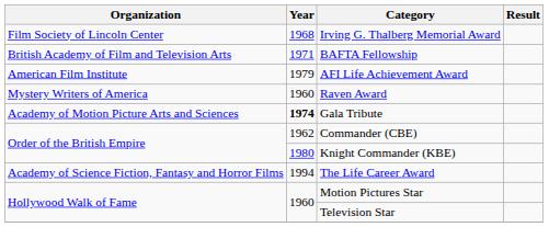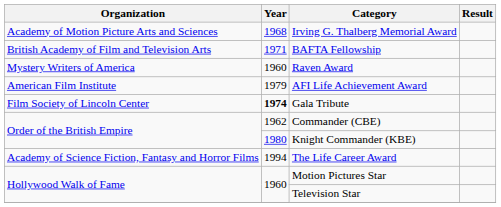 <table class="wikitable unsortable">
 <tr align="center">
 <th>Organization</th>
 <th>Year</th>
 <th>Category</th>
 <th>Result</th>
 </tr>
 <tr>
-<td><a href='#'>Film Society of Lincoln Center</a></td>
+<td><a href='#'>Academy of Motion Picture Arts and Sciences</a></td>
 <td><a href='#'>1968</a></td>
 <td><a href='#'>Irving G. Thalberg Memorial Award</a></td>
 <td></td>
 </tr>
 <tr>
 <td><a href='#'>British Academy of Film and Television Arts</a></td>
 <td><a href='#'>1971</a></td>
 <td><a href='#'>BAFTA Fellowship</a></td>
 <td></td>
 </tr>
 <tr>
+<td><a href='#'>Mystery Writers of America</a></td>
+<td>1960</td>
+<td><a href='#'>Raven Award</a></td>
+<td></td>
+</tr>
+<tr>
 <td><a href='#'>American Film Institute</a></td>
 <td>1979</td>
 <td><a href='#'>AFI Life Achievement Award</a></td>
 <td></td>
 </tr>
 <tr>
-<td><a href='#'>Mystery Writers of America</a></td>
-<td>1960</td>
-<td><a href='#'>Raven Award</a></td>
-<td></td>
-</tr>
-<tr>
-<td><a href='#'>Academy of Motion Picture Arts and Sciences</a></td>
+<td><a href='#'>Film Society of Lincoln Center</a></td>
 <td><strong>1974</strong></td>
 <td>Gala Tribute</td>
 <td></td>
 </tr>
 <tr>
 <td rowspan=2><a href='#'>Order of the British Empire</a></td>
 <td>1962</td>
 <td>Commander (CBE)</td>
 <td></td>
 </tr>
 <tr>
 <td><a href='#'>1980</a></td>
 <td>Knight Commander (KBE)</td>
 <td></td>
 </tr>
 <tr>
 <td><a href='#'>Academy of Science Fiction, Fantasy and Horror Films</a></td>
 <td>1994</td>
 <td><a href='#'>The Life Career Award</a></td>
 <td></td>
 </tr>
 <tr>
 <td rowspan=2><a href='#'>Hollywood Walk of Fame</a></td>
 <td rowspan=2>1960</td>
 <td>Motion Pictures Star</td>
 <td></td>
 </tr>
 <tr>
 <td>Television Star</td>
 <td></td>
 </tr>
 <tr>
 </tr>
 </table>
